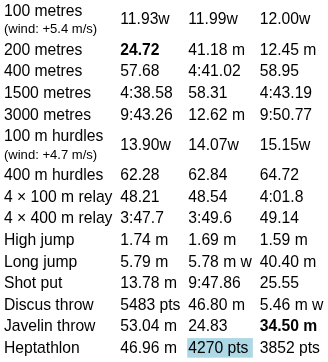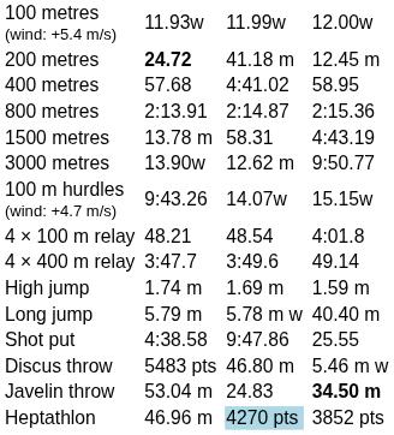 <table>
 <tr>
 <td>100 metres<br><small>(wind: +5.4 m/s)</small></td>
 <td></td>
 <td>11.93w</td>
 <td></td>
 <td>11.99w</td>
 <td></td>
 <td>12.00w</td>
 </tr>
 <tr>
 <td>200 metres</td>
 <td></td>
 <td><strong>24.72</strong></td>
 <td></td>
 <td>41.18 m</td>
 <td></td>
 <td>12.45 m</td>
 </tr>
 <tr>
 <td>400 metres</td>
 <td></td>
 <td>57.68</td>
 <td></td>
 <td>4:41.02</td>
 <td></td>
 <td>58.95</td>
 </tr>
 <tr>
+<td>800 metres</td>
+<td></td>
+<td>2:13.91</td>
+<td></td>
+<td>2:14.87</td>
+<td></td>
+<td>2:15.36</td>
+</tr>
+<tr>
 <td>1500 metres</td>
 <td></td>
-<td>4:38.58</td>
+<td>13.78 m</td>
 <td></td>
 <td>58.31</td>
 <td></td>
 <td>4:43.19</td>
 </tr>
 <tr>
 <td>3000 metres</td>
 <td></td>
-<td>9:43.26</td>
+<td>13.90w</td>
 <td></td>
 <td>12.62 m</td>
 <td></td>
 <td>9:50.77</td>
 </tr>
 <tr>
 <td>100 m hurdles<br><small>(wind: +4.7 m/s)</small></td>
 <td></td>
-<td>13.90w</td>
+<td>9:43.26</td>
 <td></td>
 <td>14.07w</td>
 <td></td>
 <td>15.15w</td>
-</tr>
-<tr>
-<td>400 m hurdles</td>
-<td></td>
-<td>62.28</td>
-<td></td>
-<td>62.84</td>
-<td></td>
-<td>64.72</td>
 </tr>
 <tr>
 <td>4 × 100 m relay</td>
 <td></td>
 <td>48.21</td>
 <td></td>
 <td>48.54</td>
 <td></td>
 <td>4:01.8</td>
 </tr>
 <tr>
 <td>4 × 400 m relay</td>
 <td></td>
 <td>3:47.7</td>
 <td></td>
 <td>3:49.6</td>
 <td></td>
 <td>49.14</td>
 </tr>
 <tr>
 <td>High jump</td>
 <td></td>
 <td>1.74 m</td>
 <td></td>
 <td>1.69 m</td>
 <td></td>
 <td>1.59 m</td>
 </tr>
 <tr>
 <td>Long jump</td>
 <td></td>
 <td>5.79 m</td>
 <td></td>
 <td>5.78 m w</td>
 <td></td>
 <td>40.40 m</td>
 </tr>
 <tr>
 <td>Shot put</td>
 <td></td>
-<td>13.78 m</td>
+<td>4:38.58</td>
 <td></td>
 <td>9:47.86</td>
 <td></td>
 <td>25.55</td>
 </tr>
 <tr>
 <td>Discus throw</td>
 <td></td>
 <td>5483 pts</td>
 <td></td>
 <td>46.80 m</td>
 <td></td>
 <td>5.46 m w</td>
 </tr>
 <tr>
 <td>Javelin throw</td>
 <td></td>
 <td>53.04 m</td>
 <td></td>
 <td>24.83</td>
 <td></td>
 <td><strong>34.50 m</strong></td>
 </tr>
 <tr>
 <td>Heptathlon</td>
 <td></td>
 <td>46.96 m</td>
 <td></td>
 <td style="background: lightblue;">4270 pts</td>
 <td></td>
 <td>3852 pts</td>
 </tr>
 </table>
